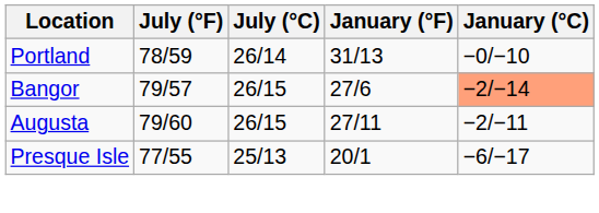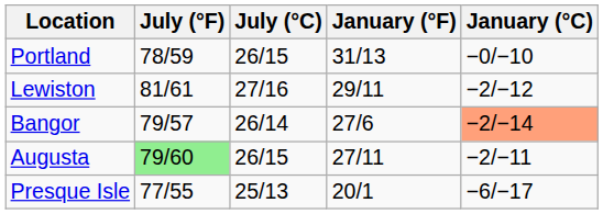 <table class="wikitable sortable" style="margin:auto;">
 <tr>
 <th>Location</th>
 <th>July (°F)</th>
 <th>July (°C)</th>
 <th>January (°F)</th>
 <th>January (°C)</th>
 </tr>
 <tr>
 <td><a href='#'>Portland</a></td>
 <td>78/59</td>
-<td>26/14</td>
+<td>26/15</td>
 <td>31/13</td>
 <td>−0/−10</td>
 </tr>
 <tr>
+<td><a href='#'>Lewiston</a></td>
+<td>81/61</td>
+<td>27/16</td>
+<td>29/11</td>
+<td>−2/−12</td>
+</tr>
+<tr>
 <td><a href='#'>Bangor</a></td>
 <td>79/57</td>
-<td>26/15</td>
+<td>26/14</td>
 <td>27/6</td>
 <td style="background: lightsalmon;">−2/−14</td>
 </tr>
 <tr>
 <td><a href='#'>Augusta</a></td>
-<td>79/60</td>
+<td style="background: lightgreen;">79/60</td>
 <td>26/15</td>
 <td>27/11</td>
 <td>−2/−11</td>
 </tr>
 <tr>
 <td><a href='#'>Presque Isle</a></td>
 <td>77/55</td>
 <td>25/13</td>
 <td>20/1</td>
 <td>−6/−17</td>
 </tr>
 </table>
